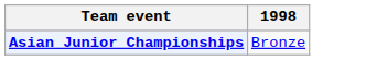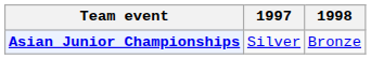 <table class="wikitable" style="font-size: 90%; text-align:center">
 <tr>
 <th>Team event</th>
+<th>1997</th>
 <th>1998</th>
 </tr>
 <tr>
 <td bgcolor="#ECF2FF"; align="left"><strong><a href='#'>Asian Junior Championships</a></strong></td>
+<td> <a href='#'>Silver</a></td>
 <td> <a href='#'>Bronze</a></td>
 </tr>
 </table>
